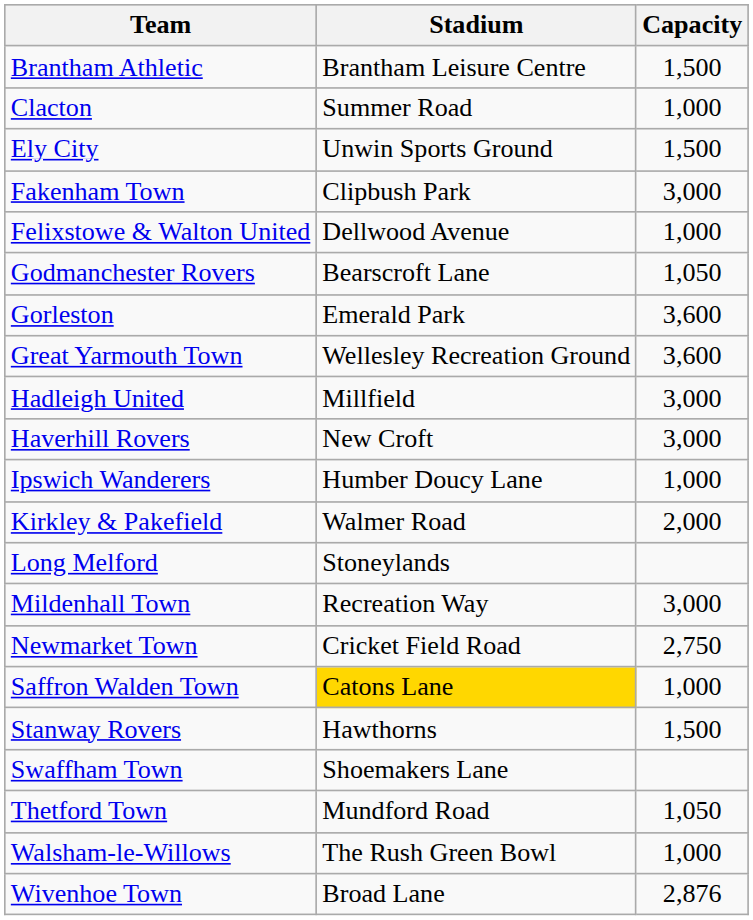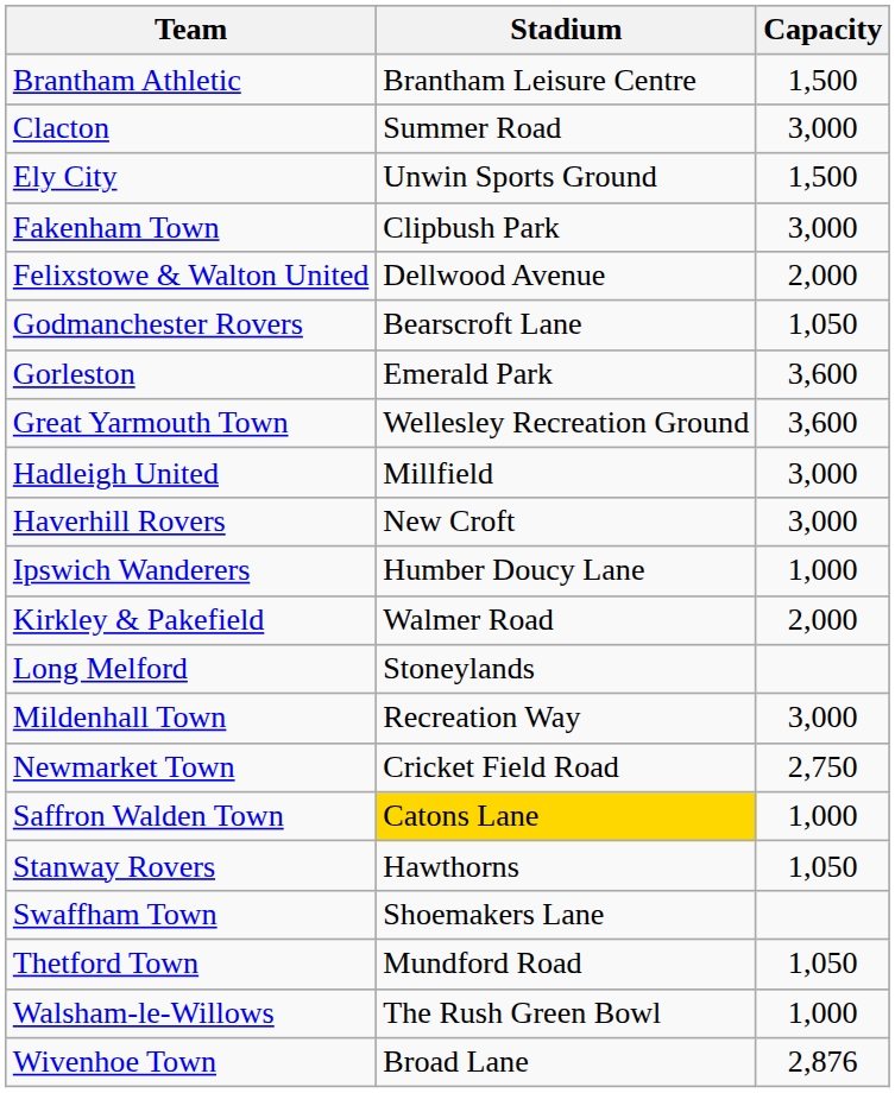 <table class="wikitable sortable">
 <tr>
 <th>Team</th>
 <th>Stadium</th>
 <th>Capacity</th>
 </tr>
 <tr>
 <td><a href='#'>Brantham Athletic</a></td>
 <td>Brantham Leisure Centre</td>
 <td style="text-align:center;">1,500</td>
 </tr>
 <tr>
 <td><a href='#'>Clacton</a></td>
 <td>Summer Road</td>
-<td style="text-align:center;">1,000</td>
+<td style="text-align:center;">3,000</td>
 </tr>
 <tr>
 <td><a href='#'>Ely City</a></td>
 <td>Unwin Sports Ground</td>
 <td style="text-align:center;">1,500</td>
 </tr>
 <tr>
 <td><a href='#'>Fakenham Town</a></td>
 <td>Clipbush Park</td>
 <td style="text-align:center;">3,000</td>
 </tr>
 <tr>
 <td><a href='#'>Felixstowe & Walton United</a></td>
 <td>Dellwood Avenue</td>
-<td style="text-align:center;">1,000</td>
+<td style="text-align:center;">2,000</td>
 </tr>
 <tr>
 <td><a href='#'>Godmanchester Rovers</a></td>
 <td>Bearscroft Lane</td>
 <td style="text-align:center;">1,050</td>
 </tr>
 <tr>
 <td><a href='#'>Gorleston</a></td>
 <td>Emerald Park</td>
 <td style="text-align:center;">3,600</td>
 </tr>
 <tr>
 <td><a href='#'>Great Yarmouth Town</a></td>
 <td>Wellesley Recreation Ground</td>
 <td style="text-align:center;">3,600</td>
 </tr>
 <tr>
 <td><a href='#'>Hadleigh United</a></td>
 <td>Millfield</td>
 <td style="text-align:center;">3,000</td>
 </tr>
 <tr>
 <td><a href='#'>Haverhill Rovers</a></td>
 <td>New Croft</td>
 <td style="text-align:center;">3,000</td>
 </tr>
 <tr>
 <td><a href='#'>Ipswich Wanderers</a></td>
 <td>Humber Doucy Lane</td>
 <td style="text-align:center;">1,000</td>
 </tr>
 <tr>
 <td><a href='#'>Kirkley & Pakefield</a></td>
 <td>Walmer Road</td>
 <td style="text-align:center;">2,000</td>
 </tr>
 <tr>
 <td><a href='#'>Long Melford</a></td>
 <td>Stoneylands</td>
 <td style="text-align:center;"></td>
 </tr>
 <tr>
 <td><a href='#'>Mildenhall Town</a></td>
 <td>Recreation Way</td>
 <td style="text-align:center;">3,000</td>
 </tr>
 <tr>
 <td><a href='#'>Newmarket Town</a></td>
 <td>Cricket Field Road</td>
 <td style="text-align:center;">2,750</td>
 </tr>
 <tr>
 <td><a href='#'>Saffron Walden Town</a></td>
 <td style="background: gold;">Catons Lane</td>
 <td style="text-align:center;">1,000</td>
 </tr>
 <tr>
 <td><a href='#'>Stanway Rovers</a></td>
 <td>Hawthorns</td>
-<td style="text-align:center;">1,500</td>
+<td style="text-align:center;">1,050</td>
 </tr>
 <tr>
 <td><a href='#'>Swaffham Town</a></td>
 <td>Shoemakers Lane</td>
 <td style="text-align:center;"></td>
 </tr>
 <tr>
 <td><a href='#'>Thetford Town</a></td>
 <td>Mundford Road</td>
 <td style="text-align:center;">1,050</td>
 </tr>
 <tr>
 <td><a href='#'>Walsham-le-Willows</a></td>
 <td>The Rush Green Bowl</td>
 <td style="text-align:center;">1,000</td>
 </tr>
 <tr>
 <td><a href='#'>Wivenhoe Town</a></td>
 <td>Broad Lane</td>
 <td style="text-align:center;">2,876</td>
 </tr>
 </table>
